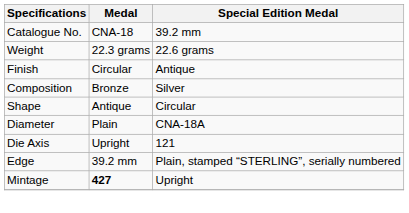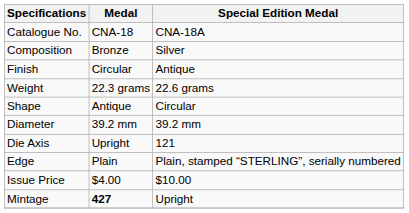 <table class="wikitable">
 <tr>
 <th>Specifications</th>
 <th>Medal</th>
 <th>Special Edition Medal</th>
 </tr>
 <tr>
 <td>Catalogue No.</td>
 <td>CNA-18</td>
-<td>39.2 mm</td>
+<td>CNA-18A</td>
 </tr>
 <tr>
-<td>Weight</td>
-<td>22.3 grams</td>
-<td>22.6 grams</td>
+<td>Composition</td>
+<td>Bronze</td>
+<td>Silver</td>
 </tr>
 <tr>
 <td>Finish</td>
 <td>Circular</td>
 <td>Antique</td>
 </tr>
 <tr>
-<td>Composition</td>
-<td>Bronze</td>
-<td>Silver</td>
+<td>Weight</td>
+<td>22.3 grams</td>
+<td>22.6 grams</td>
 </tr>
 <tr>
 <td>Shape</td>
 <td>Antique</td>
 <td>Circular</td>
 </tr>
 <tr>
 <td>Diameter</td>
-<td>Plain</td>
-<td>CNA-18A</td>
+<td>39.2 mm</td>
+<td>39.2 mm</td>
 </tr>
 <tr>
 <td>Die Axis</td>
 <td>Upright</td>
 <td>121</td>
 </tr>
 <tr>
 <td>Edge</td>
-<td>39.2 mm</td>
+<td>Plain</td>
 <td>Plain, stamped “STERLING”, serially numbered</td>
+</tr>
+<tr>
+<td>Issue Price</td>
+<td>$4.00</td>
+<td>$10.00</td>
 </tr>
 <tr>
 <td>Mintage</td>
 <td><strong>427</strong></td>
 <td>Upright</td>
 </tr>
 <tr>
 </tr>
 </table>
